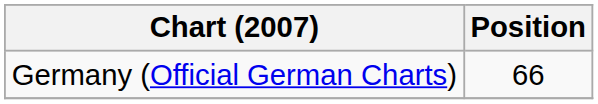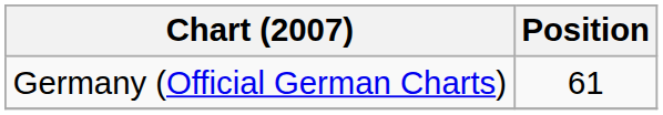 <table class="wikitable">
 <tr>
 <th align="left">Chart (2007)</th>
 <th style="text-align:center;">Position</th>
 </tr>
 <tr>
 <td>Germany (<a href='#'>Official German Charts</a>)</td>
-<td style="text-align:center;">66</td>
+<td style="text-align:center;">61</td>
 </tr>
 <tr>
 </tr>
 </table>
